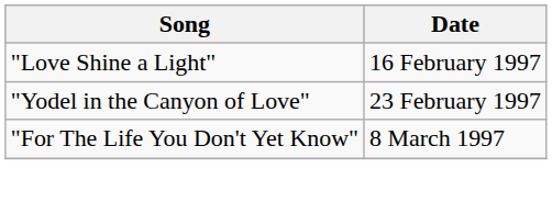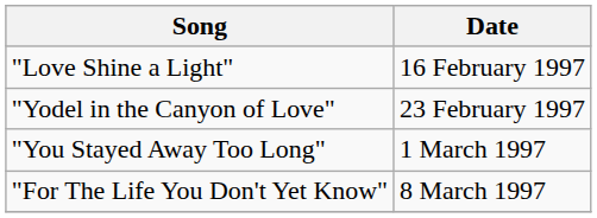 <table class="sortable wikitable" style="margin: 1em auto 1em auto; text-align:center;">
 <tr bgcolor="#CCCCCC">
 <th scope="col">Song</th>
 <th scope="col">Date</th>
 </tr>
 <tr>
 <td style="text-align:left;">"Love Shine a Light"</td>
 <td style="text-align:left;">16 February 1997</td>
 </tr>
 <tr>
 <td style="text-align:left;">"Yodel in the Canyon of Love"</td>
 <td style="text-align:left;">23 February 1997</td>
 </tr>
 <tr>
+<td style="text-align:left;">"You Stayed Away Too Long"</td>
+<td style="text-align:left;">1 March 1997</td>
+</tr>
+<tr>
 <td style="text-align:left;">"For The Life You Don't Yet Know"</td>
 <td style="text-align:left;">8 March 1997</td>
 </tr>
 <tr>
 </tr>
 </table>
